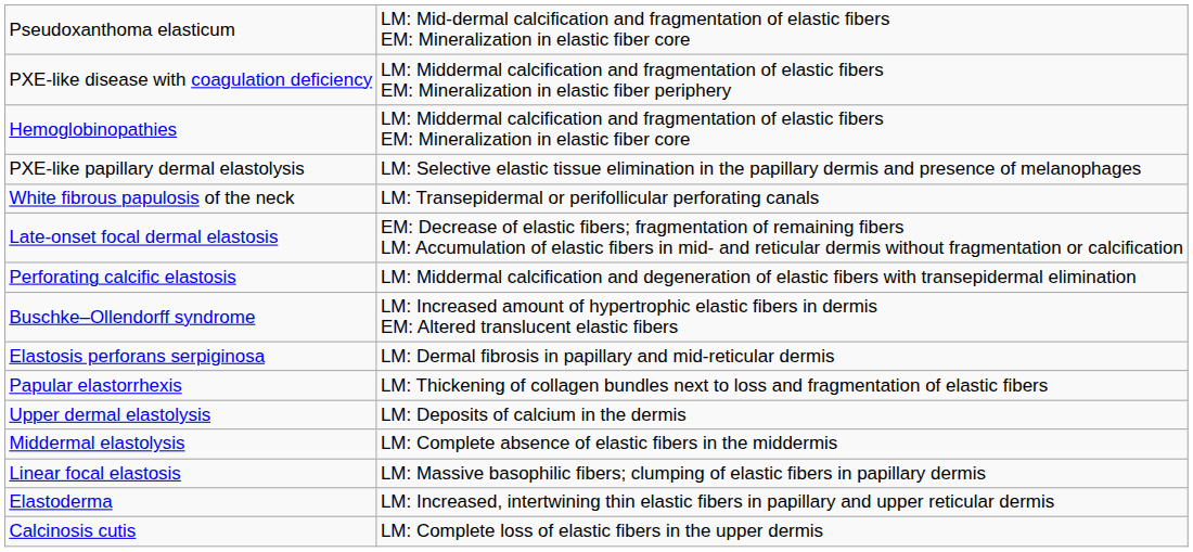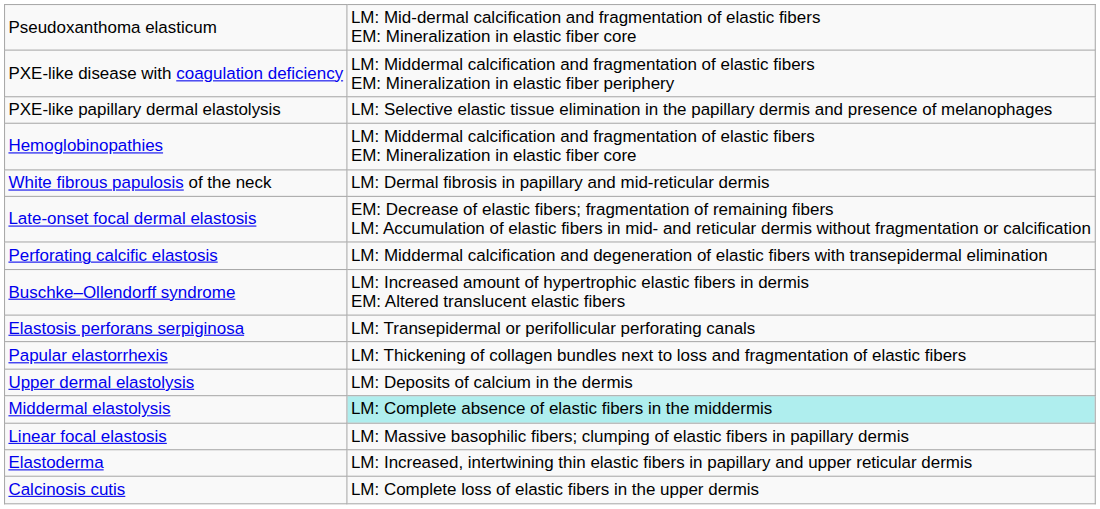 <table class="wikitable">
 <tr>
 <td>Pseudoxanthoma elasticum</td>
 <td>LM: Mid-dermal calcification and fragmentation of elastic fibers<br>EM: Mineralization in elastic fiber core</td>
 </tr>
 <tr>
 <td>PXE-like disease with <a href='#'>coagulation deficiency</a></td>
 <td>LM: Middermal calcification and fragmentation of elastic fibers<br>EM: Mineralization in elastic fiber periphery</td>
 </tr>
 <tr>
+<td>PXE-like papillary dermal elastolysis</td>
+<td>LM: Selective elastic tissue elimination in the papillary dermis and presence of melanophages</td>
+</tr>
+<tr>
 <td><a href='#'>Hemoglobinopathies</a></td>
 <td>LM: Middermal calcification and fragmentation of elastic fibers<br>EM: Mineralization in elastic fiber core</td>
 </tr>
 <tr>
-<td>PXE-like papillary dermal elastolysis</td>
-<td>LM: Selective elastic tissue elimination in the papillary dermis and presence of melanophages</td>
-</tr>
-<tr>
 <td><a href='#'>White fibrous papulosis</a> of the neck</td>
-<td>LM: Transepidermal or perifollicular perforating canals</td>
+<td>LM: Dermal fibrosis in papillary and mid-reticular dermis</td>
 </tr>
 <tr>
 <td><a href='#'>Late-onset focal dermal elastosis</a></td>
 <td>EM: Decrease of elastic fibers; fragmentation of remaining fibers<br>LM: Accumulation of elastic fibers in mid- and reticular dermis without fragmentation or calcification</td>
 </tr>
 <tr>
 <td><a href='#'>Perforating calcific elastosis</a></td>
 <td>LM: Middermal calcification and degeneration of elastic fibers with transepidermal elimination</td>
 </tr>
 <tr>
 <td><a href='#'>Buschke–Ollendorff syndrome</a></td>
 <td>LM: Increased amount of hypertrophic elastic fibers in dermis<br>EM: Altered translucent elastic fibers</td>
 </tr>
 <tr>
 <td><a href='#'>Elastosis perforans serpiginosa</a></td>
-<td>LM: Dermal fibrosis in papillary and mid-reticular dermis</td>
+<td>LM: Transepidermal or perifollicular perforating canals</td>
 </tr>
 <tr>
 <td><a href='#'>Papular elastorrhexis</a></td>
 <td>LM: Thickening of collagen bundles next to loss and fragmentation of elastic fibers</td>
 </tr>
 <tr>
 <td><a href='#'>Upper dermal elastolysis</a></td>
 <td>LM: Deposits of calcium in the dermis</td>
 </tr>
 <tr>
 <td><a href='#'>Middermal elastolysis</a></td>
-<td>LM: Complete absence of elastic fibers in the middermis</td>
+<td style="background: paleturquoise;">LM: Complete absence of elastic fibers in the middermis</td>
 </tr>
 <tr>
 <td><a href='#'>Linear focal elastosis</a></td>
 <td>LM: Massive basophilic fibers; clumping of elastic fibers in papillary dermis</td>
 </tr>
 <tr>
 <td><a href='#'>Elastoderma</a></td>
 <td>LM: Increased, intertwining thin elastic fibers in papillary and upper reticular dermis</td>
 </tr>
 <tr>
 <td><a href='#'>Calcinosis cutis</a></td>
 <td>LM: Complete loss of elastic fibers in the upper dermis</td>
 </tr>
 </table>
